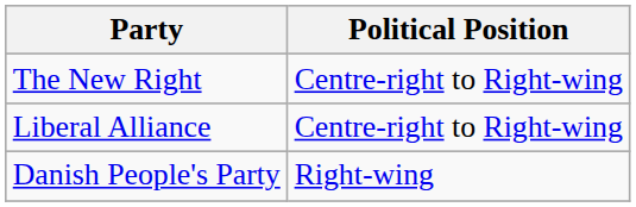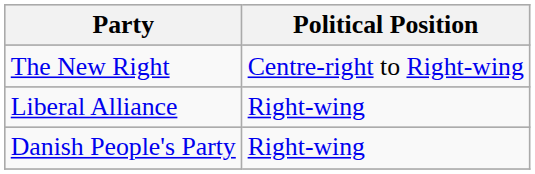 <table class="wikitable mw-collapsible mw-collapsed">
 <tr>
 <th>Party</th>
 <th>Political Position</th>
 </tr>
 <tr>
 <td><a href='#'>The New Right</a></td>
 <td><a href='#'>Centre-right</a> to <a href='#'>Right-wing</a></td>
 </tr>
 <tr>
 <td><a href='#'>Liberal Alliance</a></td>
-<td><a href='#'>Centre-right</a> to <a href='#'>Right-wing</a></td>
+<td><a href='#'>Right-wing</a></td>
 </tr>
 <tr>
 <td><a href='#'>Danish People's Party</a></td>
 <td><a href='#'>Right-wing</a></td>
 </tr>
 </table>
